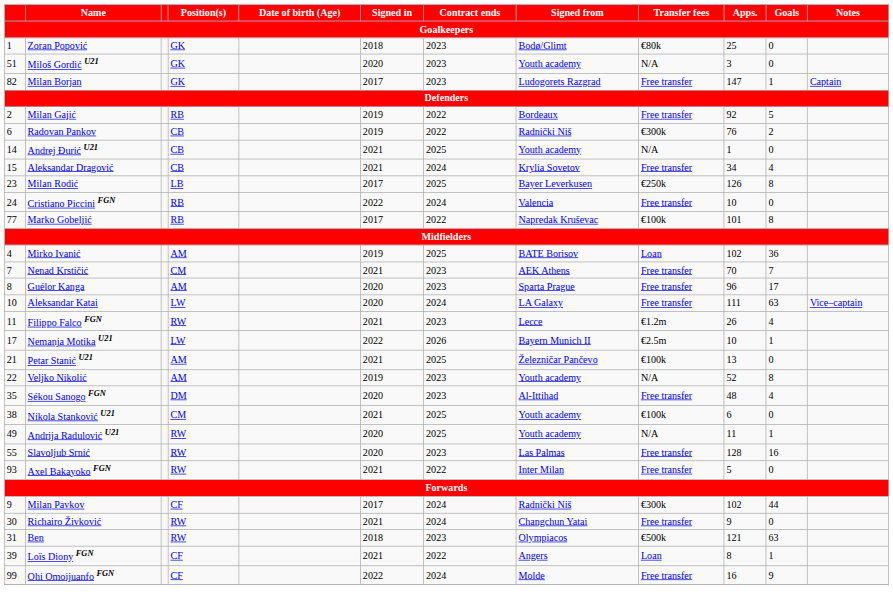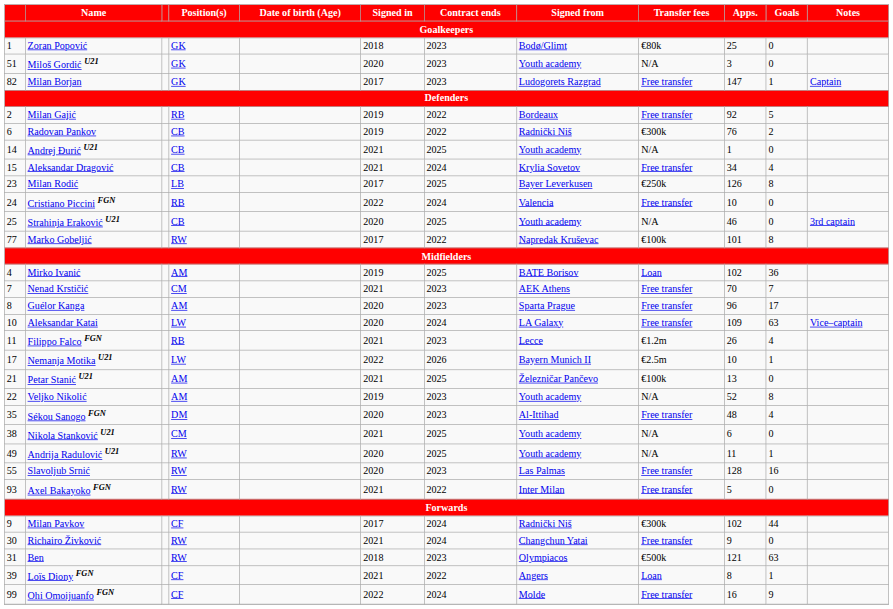 <table class="wikitable" style="text-align:left; font-size:90%; width:100%">
 <tr>
 <th style="background:red; color:white; text-align:center;"></th>
 <th style="background:red; color:white; text-align:center;">Name</th>
 <th style="background:red; color:white; text-align:center;"></th>
 <th style="background:red; color:white; text-align:center;">Position(s)</th>
 <th style="background:red; color:white; text-align:center;">Date of birth (Age)</th>
 <th style="background:red; color:white; text-align:center;">Signed in</th>
 <th style="background:red; color:white; text-align:center;">Contract ends</th>
 <th style="background:red; color:white; text-align:center;">Signed from</th>
 <th style="background:red; color:white; text-align:center;">Transfer fees</th>
 <th style="background:red; color:white; text-align:center;">Apps.</th>
 <th style="background:red; color:white; text-align:center;">Goals</th>
 <th style="background:red; color:white; text-align:center;">Notes</th>
 </tr>
 <tr>
 <th colspan="12" style="background:red; color:white; text-align:center">Goalkeepers</th>
 </tr>
 <tr>
 <td>1</td>
 <td><a href='#'>Zoran Popović</a></td>
 <td></td>
 <td><a href='#'>GK</a></td>
 <td></td>
 <td>2018</td>
 <td>2023</td>
 <td> <a href='#'>Bodø/Glimt</a></td>
 <td>€80k</td>
 <td>25</td>
 <td>0</td>
 <td></td>
 </tr>
 <tr>
 <td>51</td>
 <td><a href='#'>Miloš Gordić</a> <sup><strong><em>U21</em></strong></sup></td>
 <td></td>
 <td><a href='#'>GK</a></td>
 <td></td>
 <td>2020</td>
 <td>2023</td>
 <td> <a href='#'>Youth academy</a></td>
 <td>N/A</td>
 <td>3</td>
 <td>0</td>
 <td></td>
 </tr>
 <tr>
 <td>82</td>
 <td><a href='#'>Milan Borjan</a></td>
 <td></td>
 <td><a href='#'>GK</a></td>
 <td></td>
 <td>2017</td>
 <td>2023</td>
 <td> <a href='#'>Ludogorets Razgrad</a></td>
 <td><a href='#'>Free transfer</a></td>
 <td>147</td>
 <td>1</td>
 <td><a href='#'>Captain</a></td>
 </tr>
 <tr>
 <th colspan="12" style="background:red; color:white; text-align:center">Defenders</th>
 </tr>
 <tr>
 <td>2</td>
 <td><a href='#'>Milan Gajić</a></td>
 <td></td>
 <td><a href='#'>RB</a></td>
 <td></td>
 <td>2019</td>
 <td>2022</td>
 <td> <a href='#'>Bordeaux</a></td>
 <td><a href='#'>Free transfer</a></td>
 <td>92</td>
 <td>5</td>
 <td></td>
 </tr>
 <tr>
 <td>6</td>
 <td><a href='#'>Radovan Pankov</a></td>
 <td></td>
 <td><a href='#'>CB</a></td>
 <td></td>
 <td>2019</td>
 <td>2022</td>
 <td> <a href='#'>Radnički Niš</a></td>
 <td>€300k</td>
 <td>76</td>
 <td>2</td>
 <td></td>
 </tr>
 <tr>
 <td>14</td>
 <td><a href='#'>Andrej Đurić</a> <sup><strong><em>U21</em></strong></sup></td>
 <td></td>
 <td><a href='#'>CB</a></td>
 <td></td>
 <td>2021</td>
 <td>2025</td>
 <td> <a href='#'>Youth academy</a></td>
 <td>N/A</td>
 <td>1</td>
 <td>0</td>
 <td></td>
 </tr>
 <tr>
 <td>15</td>
 <td><a href='#'>Aleksandar Dragović</a></td>
 <td></td>
 <td><a href='#'>CB</a></td>
 <td></td>
 <td>2021</td>
 <td>2024</td>
 <td> <a href='#'>Krylia Sovetov</a></td>
 <td><a href='#'>Free transfer</a></td>
 <td>34</td>
 <td>4</td>
 <td></td>
 </tr>
 <tr>
 <td>23</td>
 <td><a href='#'>Milan Rodić</a></td>
 <td></td>
 <td><a href='#'>LB</a></td>
 <td></td>
 <td>2017</td>
 <td>2025</td>
 <td> <a href='#'>Bayer Leverkusen</a></td>
 <td>€250k</td>
 <td>126</td>
 <td>8</td>
 <td></td>
 </tr>
 <tr>
 <td>24</td>
 <td><a href='#'>Cristiano Piccini</a> <sup><strong><em>FGN</em></strong></sup></td>
 <td></td>
 <td><a href='#'>RB</a></td>
 <td></td>
 <td>2022</td>
 <td>2024</td>
 <td> <a href='#'>Valencia</a></td>
 <td><a href='#'>Free transfer</a></td>
 <td>10</td>
 <td>0</td>
 <td></td>
 </tr>
 <tr>
+<td>25</td>
+<td><a href='#'>Strahinja Eraković</a> <sup><strong><em>U21</em></strong></sup></td>
+<td></td>
+<td><a href='#'>CB</a></td>
+<td></td>
+<td>2020</td>
+<td>2025</td>
+<td> <a href='#'>Youth academy</a></td>
+<td>N/A</td>
+<td>46</td>
+<td>0</td>
+<td><a href='#'>3rd captain</a></td>
+</tr>
+<tr>
 <td>77</td>
 <td><a href='#'>Marko Gobeljić</a></td>
 <td></td>
-<td><a href='#'>RB</a></td>
+<td><a href='#'>RW</a></td>
 <td></td>
 <td>2017</td>
 <td>2022</td>
 <td> <a href='#'>Napredak Kruševac</a></td>
 <td>€100k</td>
 <td>101</td>
 <td>8</td>
 <td></td>
 </tr>
 <tr>
 <th colspan="12" style="background:red; color:white; text-align:center">Midfielders</th>
 </tr>
 <tr>
 <td>4</td>
 <td><a href='#'>Mirko Ivanić</a></td>
 <td></td>
 <td><a href='#'>AM</a></td>
 <td></td>
 <td>2019</td>
 <td>2025</td>
 <td> <a href='#'>BATE Borisov</a></td>
 <td><a href='#'>Loan</a></td>
 <td>102</td>
 <td>36</td>
 <td></td>
 </tr>
 <tr>
 <td>7</td>
 <td><a href='#'>Nenad Krstičić</a></td>
 <td></td>
 <td><a href='#'>CM</a></td>
 <td></td>
 <td>2021</td>
 <td>2023</td>
 <td> <a href='#'>AEK Athens</a></td>
 <td><a href='#'>Free transfer</a></td>
 <td>70</td>
 <td>7</td>
 <td></td>
 </tr>
 <tr>
 <td>8</td>
 <td><a href='#'>Guélor Kanga</a></td>
 <td></td>
 <td><a href='#'>AM</a></td>
 <td></td>
 <td>2020</td>
 <td>2023</td>
 <td> <a href='#'>Sparta Prague</a></td>
 <td><a href='#'>Free transfer</a></td>
 <td>96</td>
 <td>17</td>
 <td></td>
 </tr>
 <tr>
 <td>10</td>
 <td><a href='#'>Aleksandar Katai</a></td>
 <td></td>
 <td><a href='#'>LW</a></td>
 <td></td>
 <td>2020</td>
 <td>2024</td>
 <td> <a href='#'>LA Galaxy</a></td>
 <td><a href='#'>Free transfer</a></td>
-<td>111</td>
+<td>109</td>
 <td>63</td>
 <td><a href='#'>Vice–captain</a></td>
 </tr>
 <tr>
 <td>11</td>
 <td><a href='#'>Filippo Falco</a> <sup><strong><em>FGN</em></strong></sup></td>
 <td></td>
-<td><a href='#'>RW</a></td>
+<td><a href='#'>RB</a></td>
 <td></td>
 <td>2021</td>
 <td>2023</td>
 <td> <a href='#'>Lecce</a></td>
 <td>€1.2m</td>
 <td>26</td>
 <td>4</td>
 <td></td>
 </tr>
 <tr>
 <td>17</td>
 <td><a href='#'>Nemanja Motika</a> <sup><strong><em>U21</em></strong></sup></td>
 <td></td>
 <td><a href='#'>LW</a></td>
 <td></td>
 <td>2022</td>
 <td>2026</td>
 <td> <a href='#'>Bayern Munich II</a></td>
 <td>€2.5m</td>
 <td>10</td>
 <td>1</td>
 <td></td>
 </tr>
 <tr>
 <td>21</td>
 <td><a href='#'>Petar Stanić</a> <sup><strong><em>U21</em></strong></sup></td>
 <td></td>
 <td><a href='#'>AM</a></td>
 <td></td>
 <td>2021</td>
 <td>2025</td>
 <td> <a href='#'>Železničar Pančevo</a></td>
 <td>€100k</td>
 <td>13</td>
 <td>0</td>
 <td></td>
 </tr>
 <tr>
 <td>22</td>
 <td><a href='#'>Veljko Nikolić</a></td>
 <td></td>
 <td><a href='#'>AM</a></td>
 <td></td>
 <td>2019</td>
 <td>2023</td>
 <td> <a href='#'>Youth academy</a></td>
 <td>N/A</td>
 <td>52</td>
 <td>8</td>
 <td></td>
 </tr>
 <tr>
 <td>35</td>
 <td><a href='#'>Sékou Sanogo</a> <sup><strong><em>FGN</em></strong></sup></td>
 <td></td>
 <td><a href='#'>DM</a></td>
 <td></td>
 <td>2020</td>
 <td>2023</td>
 <td> <a href='#'>Al-Ittihad</a></td>
 <td><a href='#'>Free transfer</a></td>
 <td>48</td>
 <td>4</td>
 <td></td>
 </tr>
 <tr>
 <td>38</td>
 <td><a href='#'>Nikola Stanković</a> <sup><strong><em>U21</em></strong></sup></td>
 <td></td>
 <td><a href='#'>CM</a></td>
 <td></td>
 <td>2021</td>
 <td>2025</td>
 <td> <a href='#'>Youth academy</a></td>
-<td>€100k</td>
+<td>N/A</td>
 <td>6</td>
 <td>0</td>
 <td></td>
 </tr>
 <tr>
 <td>49</td>
 <td><a href='#'>Andrija Radulović</a> <sup><strong><em>U21</em></strong></sup></td>
 <td></td>
 <td><a href='#'>RW</a></td>
 <td></td>
 <td>2020</td>
 <td>2025</td>
 <td> <a href='#'>Youth academy</a></td>
 <td>N/A</td>
 <td>11</td>
 <td>1</td>
 <td></td>
 </tr>
 <tr>
 <td>55</td>
 <td><a href='#'>Slavoljub Srnić</a></td>
 <td></td>
 <td><a href='#'>RW</a></td>
 <td></td>
 <td>2020</td>
 <td>2023</td>
 <td> <a href='#'>Las Palmas</a></td>
 <td><a href='#'>Free transfer</a></td>
 <td>128</td>
 <td>16</td>
 <td></td>
 </tr>
 <tr>
 <td>93</td>
 <td><a href='#'>Axel Bakayoko</a> <sup><strong><em>FGN</em></strong></sup></td>
 <td></td>
 <td><a href='#'>RW</a></td>
 <td></td>
 <td>2021</td>
 <td>2022</td>
 <td> <a href='#'>Inter Milan</a></td>
 <td><a href='#'>Free transfer</a></td>
 <td>5</td>
 <td>0</td>
 <td></td>
 </tr>
 <tr>
 <th colspan="12" style="background:red; color:white; text-align:center">Forwards</th>
 </tr>
 <tr>
 <td>9</td>
 <td><a href='#'>Milan Pavkov</a></td>
 <td></td>
 <td><a href='#'>CF</a></td>
 <td></td>
 <td>2017</td>
 <td>2024</td>
 <td> <a href='#'>Radnički Niš</a></td>
 <td>€300k</td>
 <td>102</td>
 <td>44</td>
 <td></td>
 </tr>
 <tr>
 <td>30</td>
 <td><a href='#'>Richairo Živković</a></td>
 <td></td>
 <td><a href='#'>RW</a></td>
 <td></td>
 <td>2021</td>
 <td>2024</td>
 <td> <a href='#'>Changchun Yatai</a></td>
 <td><a href='#'>Free transfer</a></td>
 <td>9</td>
 <td>0</td>
 <td></td>
 </tr>
 <tr>
 <td>31</td>
 <td><a href='#'>Ben</a></td>
 <td></td>
 <td><a href='#'>RW</a></td>
 <td></td>
 <td>2018</td>
 <td>2023</td>
 <td> <a href='#'>Olympiacos</a></td>
 <td>€500k</td>
 <td>121</td>
 <td>63</td>
 <td></td>
 </tr>
 <tr>
 <td>39</td>
 <td><a href='#'>Loïs Diony</a> <sup><strong><em>FGN</em></strong></sup></td>
 <td></td>
 <td><a href='#'>CF</a></td>
 <td></td>
 <td>2021</td>
 <td>2022</td>
 <td> <a href='#'>Angers</a></td>
 <td><a href='#'>Loan</a></td>
 <td>8</td>
 <td>1</td>
 <td></td>
 </tr>
 <tr>
 <td>99</td>
 <td><a href='#'>Ohi Omoijuanfo</a> <sup><strong><em>FGN</em></strong></sup></td>
 <td></td>
 <td><a href='#'>CF</a></td>
 <td></td>
 <td>2022</td>
 <td>2024</td>
 <td> <a href='#'>Molde</a></td>
 <td><a href='#'>Free transfer</a></td>
 <td>16</td>
 <td>9</td>
 <td></td>
 </tr>
 <tr>
 </tr>
 </table>
